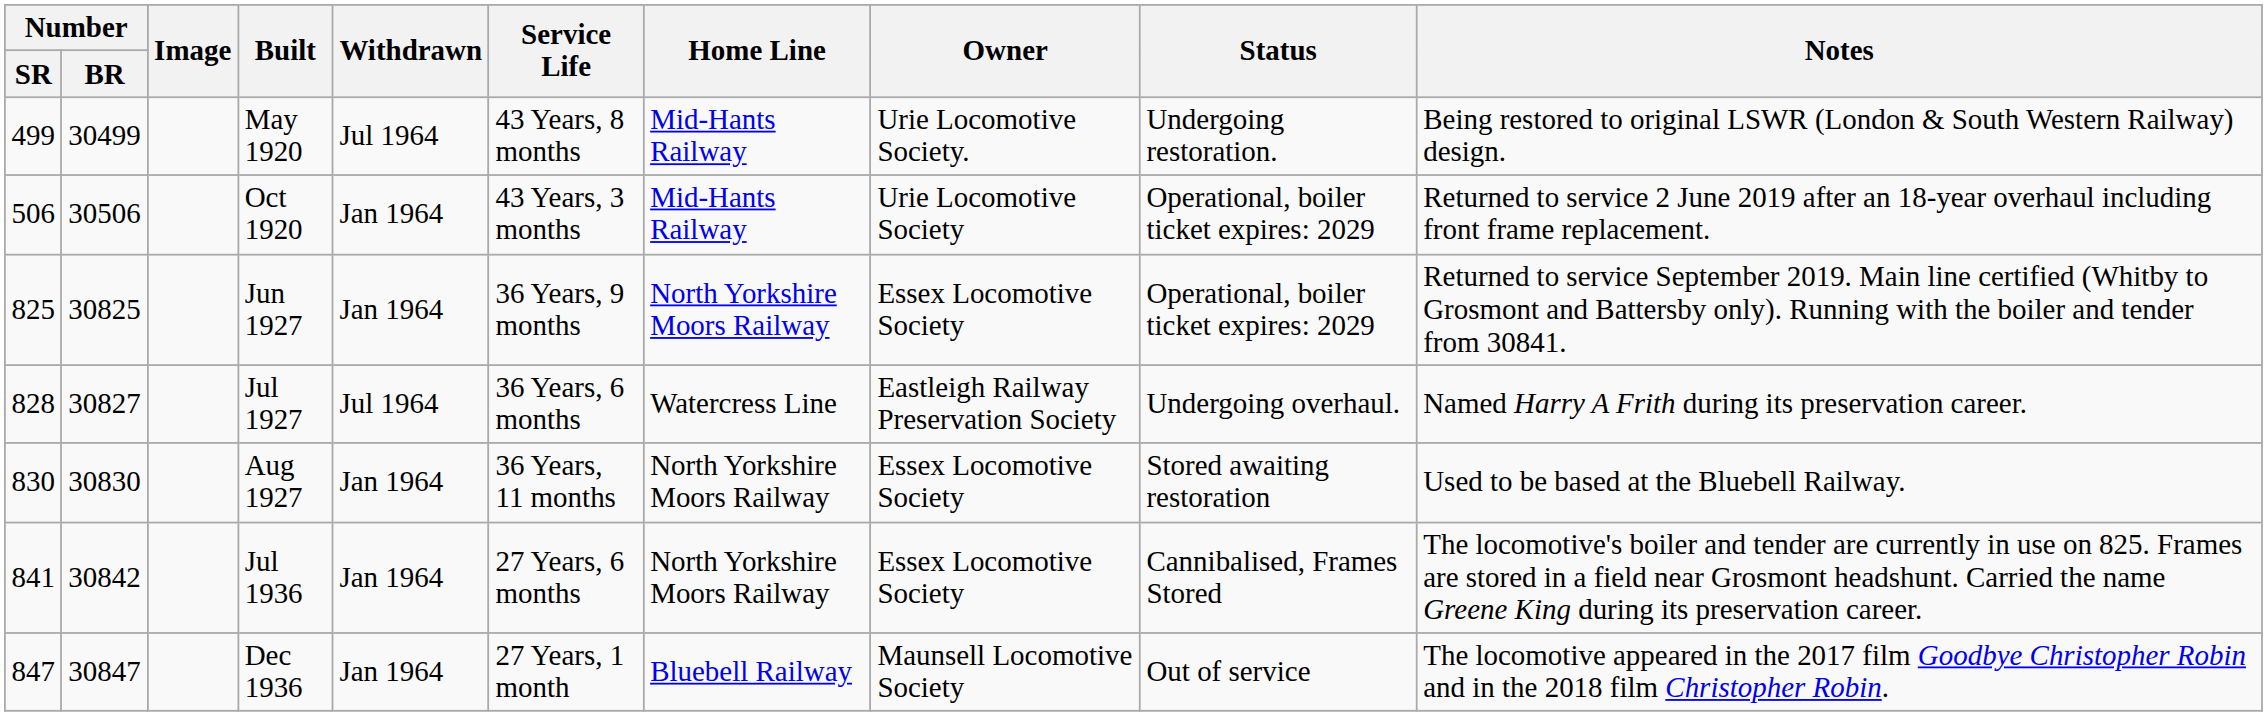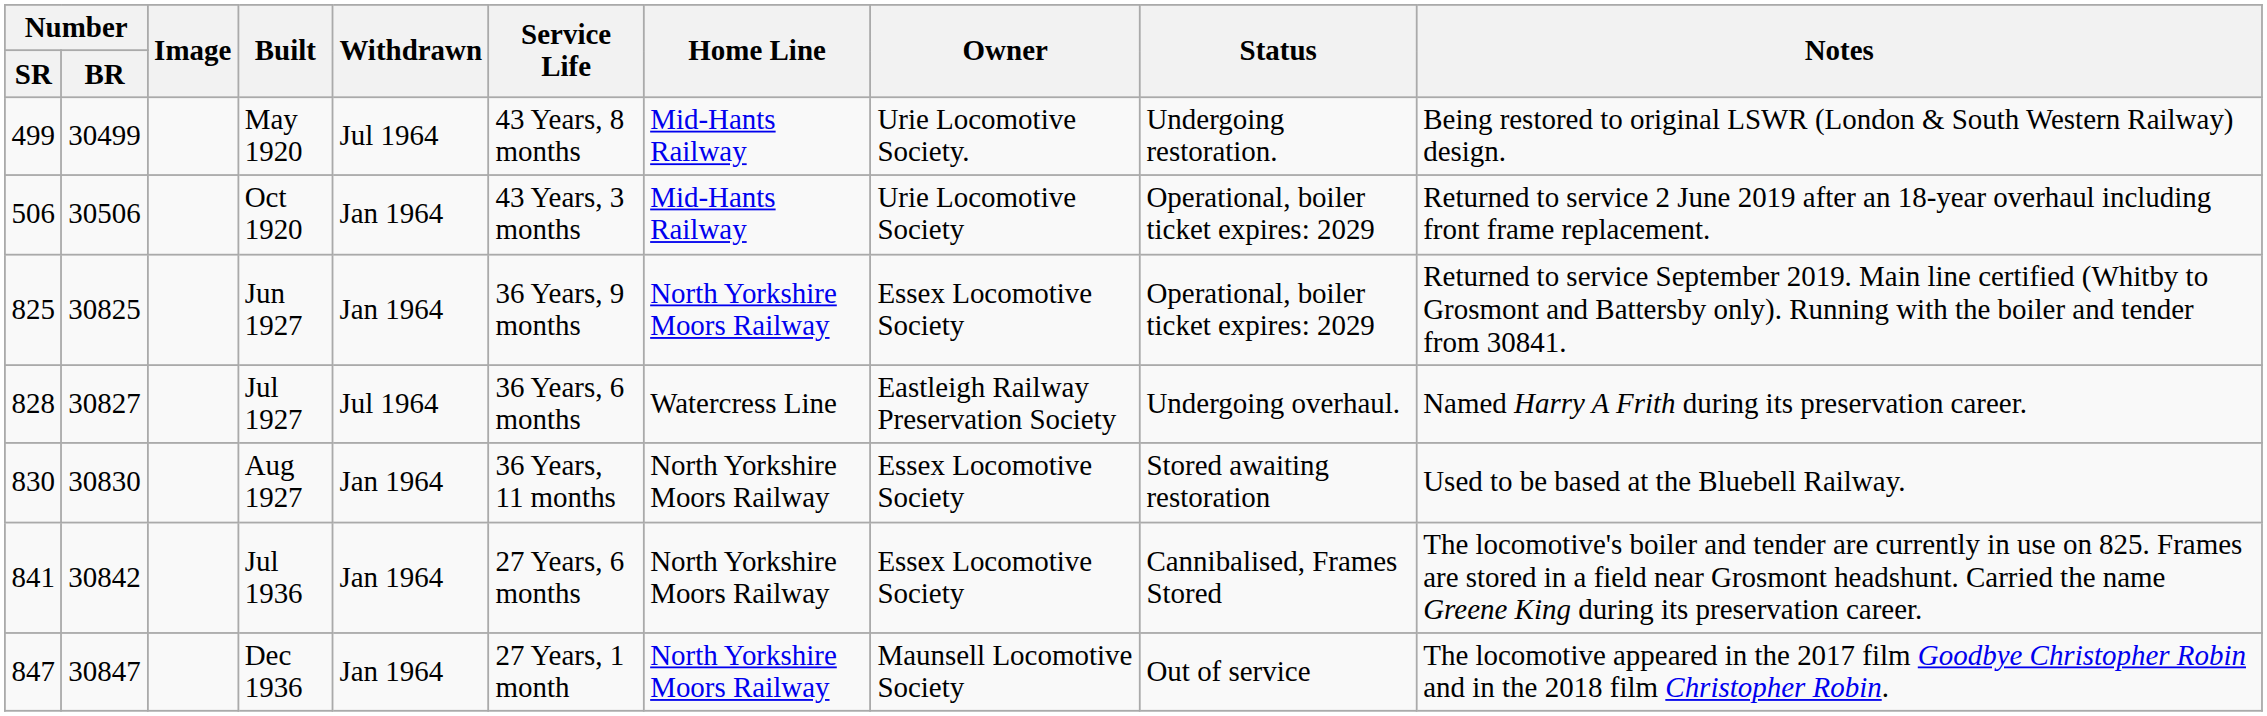 <table class="wikitable mw-collapsible">
 <tr>
 <th colspan=2>Number</th>
 <th rowspan=2>Image</th>
 <th rowspan=2>Built</th>
 <th rowspan=2>Withdrawn</th>
 <th rowspan=2>Service Life</th>
 <th rowspan=2>Home Line</th>
 <th rowspan=2>Owner</th>
 <th rowspan=2>Status</th>
 <th rowspan=2>Notes</th>
 </tr>
 <tr>
 <th>SR</th>
 <th>BR</th>
 </tr>
 <tr>
 <td>499</td>
 <td>30499</td>
 <td></td>
 <td>May 1920</td>
 <td>Jul 1964</td>
 <td>43 Years, 8 months</td>
 <td><a href='#'>Mid-Hants Railway</a></td>
 <td>Urie Locomotive Society.</td>
 <td>Undergoing restoration.</td>
 <td>Being restored to original LSWR (London & South Western Railway) design.</td>
 </tr>
 <tr>
 <td>506</td>
 <td>30506</td>
 <td></td>
 <td>Oct 1920</td>
 <td>Jan 1964</td>
 <td>43 Years, 3 months</td>
 <td><a href='#'>Mid-Hants Railway</a></td>
 <td>Urie Locomotive Society </td>
 <td>Operational, boiler ticket expires: 2029</td>
 <td>Returned to service 2 June 2019 after an 18-year overhaul including front frame replacement.</td>
 </tr>
 <tr>
 <td>825</td>
 <td>30825</td>
 <td></td>
 <td>Jun 1927</td>
 <td>Jan 1964</td>
 <td>36 Years, 9 months</td>
 <td><a href='#'>North Yorkshire Moors Railway</a></td>
 <td>Essex Locomotive Society</td>
 <td>Operational, boiler ticket expires: 2029</td>
 <td>Returned to service September 2019. Main line certified (Whitby to Grosmont and Battersby only).  Running with the boiler and tender from 30841.</td>
 </tr>
 <tr>
 <td>828</td>
 <td>30827</td>
 <td></td>
 <td>Jul 1927</td>
 <td>Jul 1964</td>
 <td>36 Years, 6 months</td>
 <td>Watercress Line</td>
 <td>Eastleigh Railway Preservation Society</td>
 <td>Undergoing overhaul.</td>
 <td>Named <em>Harry A Frith</em> during its preservation career.</td>
 </tr>
 <tr>
 <td>830</td>
 <td>30830</td>
 <td></td>
 <td>Aug 1927</td>
 <td>Jan 1964</td>
 <td>36 Years, 11 months</td>
 <td>North Yorkshire Moors Railway</td>
 <td>Essex Locomotive Society</td>
 <td>Stored awaiting restoration</td>
 <td>Used to be based at the Bluebell Railway.</td>
 </tr>
 <tr>
 <td>841</td>
 <td>30842</td>
 <td></td>
 <td>Jul 1936</td>
 <td>Jan 1964</td>
 <td>27 Years, 6 months</td>
 <td>North Yorkshire Moors Railway</td>
 <td>Essex Locomotive Society</td>
 <td>Cannibalised, Frames Stored</td>
 <td>The locomotive's boiler and tender are currently in use on 825. Frames are stored in a field near Grosmont headshunt. Carried the name <em>Greene King</em> during its preservation career.</td>
 </tr>
 <tr>
 <td>847</td>
 <td>30847</td>
 <td></td>
 <td>Dec 1936</td>
 <td>Jan 1964</td>
 <td>27 Years, 1 month</td>
-<td><a href='#'>Bluebell Railway</a></td>
+<td><a href='#'>North Yorkshire Moors Railway</a></td>
 <td>Maunsell Locomotive Society</td>
 <td>Out of service</td>
 <td>The locomotive appeared in the 2017 film <em><a href='#'>Goodbye Christopher Robin</a></em> and in the 2018 film <em><a href='#'>Christopher Robin</a></em>.</td>
 </tr>
 </table>
